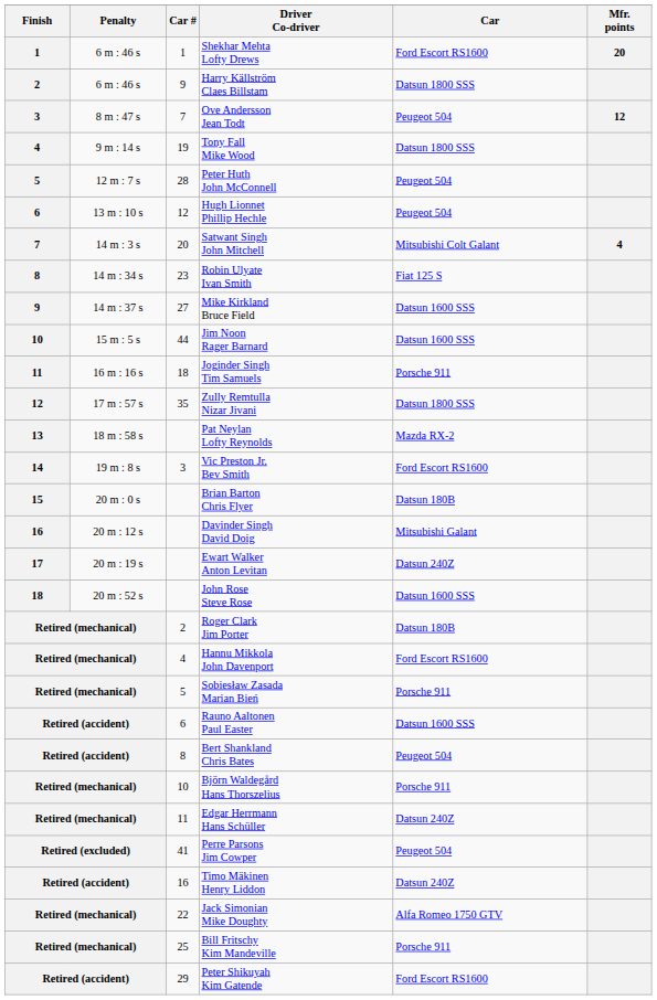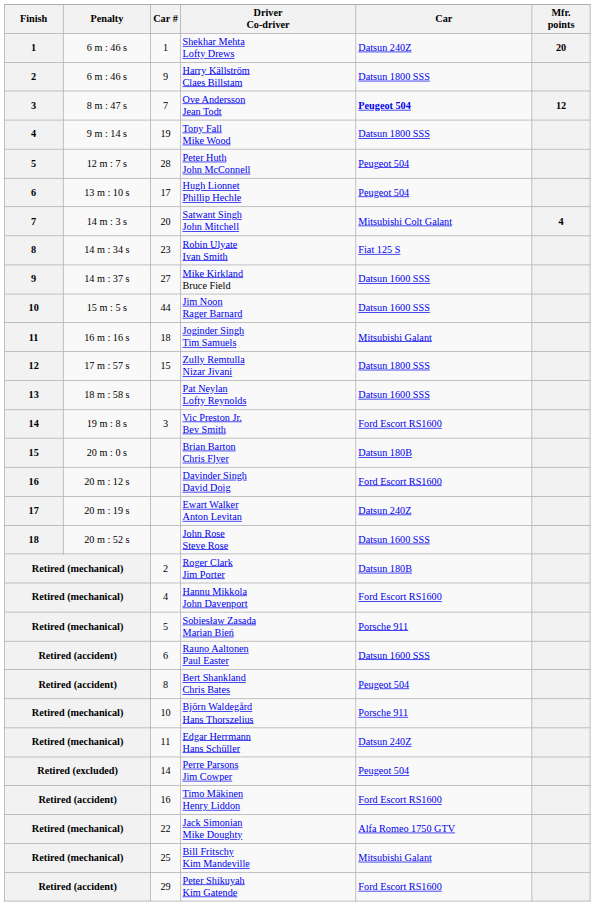 <table class="wikitable" style="font-size:90%;">
 <tr>
 </tr>
 <tr style="background:#efefef;">
 <th width=10%>Finish</th>
 <th width=15%>Penalty</th>
 <th width=5%>Car #</th>
 <th width=30%>Driver<br>Co-driver</th>
 <th width=30%>Car</th>
 <th width=10%>Mfr.<br>points</th>
 </tr>
 <tr align=center>
 <th>1</th>
 <td>6  m : 46 s</td>
 <td>1</td>
 <td align=left> <a href='#'>Shekhar Mehta</a><br> <a href='#'>Lofty Drews</a></td>
-<td align=left> <a href='#'>Ford Escort RS1600</a></td>
+<td align=left> <a href='#'>Datsun 240Z</a></td>
 <th>20</th>
 </tr>
 <tr align=center>
 <th>2</th>
 <td>6  m : 46 s</td>
 <td>9</td>
 <td align=left> <a href='#'>Harry Källström</a><br> <a href='#'>Claes Billstam</a></td>
 <td align=left> <a href='#'>Datsun 1800 SSS</a></td>
 <th></th>
 </tr>
 <tr align=center>
 <th>3</th>
 <td>8  m : 47 s</td>
 <td>7</td>
 <td align=left> <a href='#'>Ove Andersson</a><br> <a href='#'>Jean Todt</a></td>
-<td align=left> <a href='#'>Peugeot 504</a></td>
+<td align=left><strong> <a href='#'>Peugeot 504</a></strong></td>
 <th>12</th>
 </tr>
 <tr align=center>
 <th>4</th>
 <td>9 m : 14 s</td>
 <td>19</td>
 <td align=left> <a href='#'>Tony Fall</a><br> <a href='#'>Mike Wood</a></td>
 <td align=left> <a href='#'>Datsun 1800 SSS</a></td>
 <th></th>
 </tr>
 <tr align=center>
 <th>5</th>
 <td>12 m : 7 s</td>
 <td>28</td>
 <td align=left> <a href='#'>Peter Huth</a><br> <a href='#'>John McConnell</a></td>
 <td align=left> <a href='#'>Peugeot 504</a></td>
 <th></th>
 </tr>
 <tr align=center>
 <th>6</th>
 <td>13 m : 10 s</td>
-<td>12</td>
+<td>17</td>
 <td align=left> <a href='#'>Hugh Lionnet</a><br> <a href='#'>Phillip Hechle</a></td>
 <td align=left> <a href='#'>Peugeot 504</a></td>
 <th></th>
 </tr>
 <tr align=center>
 <th>7</th>
 <td>14 m : 3 s</td>
 <td>20</td>
 <td align=left> <a href='#'>Satwant Singh</a><br> <a href='#'>John Mitchell</a></td>
 <td align=left> <a href='#'>Mitsubishi Colt Galant</a></td>
 <th>4</th>
 </tr>
 <tr align=center>
 <th>8</th>
 <td>14 m : 34 s</td>
 <td>23</td>
 <td align=left> <a href='#'>Robin Ulyate</a><br> <a href='#'>Ivan Smith</a></td>
 <td align=left> <a href='#'>Fiat 125 S</a></td>
 <th></th>
 </tr>
 <tr align=center>
 <th>9</th>
 <td>14 m : 37 s</td>
 <td>27</td>
 <td align=left> <a href='#'>Mike Kirkland</a><br> Bruce Field</td>
 <td align=left> <a href='#'>Datsun 1600 SSS</a></td>
 <th></th>
 </tr>
 <tr align=center>
 <th>10</th>
 <td>15 m : 5 s</td>
 <td>44</td>
 <td align=left> <a href='#'>Jim Noon</a><br> <a href='#'>Rager Barnard</a></td>
 <td align=left> <a href='#'>Datsun 1600 SSS</a></td>
 <th></th>
 </tr>
 <tr align=center>
 <th>11</th>
 <td>16 m : 16 s</td>
 <td>18</td>
 <td align=left> <a href='#'>Joginder Singh</a><br> <a href='#'>Tim Samuels</a></td>
-<td align=left> <a href='#'>Porsche 911</a></td>
+<td align=left> <a href='#'>Mitsubishi Galant</a></td>
 <th></th>
 </tr>
 <tr align=center>
 <th>12</th>
 <td>17 m : 57 s</td>
-<td>35</td>
+<td>15</td>
 <td align=left> <a href='#'>Zully Remtulla</a><br> <a href='#'>Nizar Jivani</a></td>
 <td align=left> <a href='#'>Datsun 1800 SSS</a></td>
 <th></th>
 </tr>
 <tr align=center>
 <th>13</th>
 <td>18 m : 58 s</td>
 <td></td>
 <td align=left> <a href='#'>Pat Neylan</a><br> <a href='#'>Lofty Reynolds</a></td>
-<td align=left> <a href='#'>Mazda RX-2</a></td>
+<td align=left> <a href='#'>Datsun 1600 SSS</a></td>
 <th></th>
 </tr>
 <tr align=center>
 <th>14</th>
 <td>19 m : 8 s</td>
 <td>3</td>
 <td align=left> <a href='#'>Vic Preston Jr.</a><br> <a href='#'>Bev Smith</a></td>
 <td align=left> <a href='#'>Ford Escort RS1600</a></td>
 <th></th>
 </tr>
 <tr align=center>
 <th>15</th>
 <td>20 m : 0 s</td>
 <td></td>
 <td align=left> <a href='#'>Brian Barton</a><br> <a href='#'>Chris Flyer</a></td>
 <td align=left> <a href='#'>Datsun 180B</a></td>
 <th></th>
 </tr>
 <tr align=center>
 <th>16</th>
 <td>20 m : 12 s</td>
 <td></td>
 <td align=left> <a href='#'>Davinder Singh</a><br> <a href='#'>David Doig</a></td>
-<td align=left> <a href='#'>Mitsubishi Galant</a></td>
+<td align=left> <a href='#'>Ford Escort RS1600</a></td>
 <th></th>
 </tr>
 <tr align=center>
 <th>17</th>
 <td>20 m : 19 s</td>
 <td></td>
 <td align=left> <a href='#'>Ewart Walker</a><br> <a href='#'>Anton Levitan</a></td>
 <td align=left> <a href='#'>Datsun 240Z</a></td>
 <th></th>
 </tr>
 <tr align=center>
 <th>18</th>
 <td>20 m : 52 s</td>
 <td></td>
 <td align=left> <a href='#'>John Rose</a><br> <a href='#'>Steve Rose</a></td>
 <td align=left> <a href='#'>Datsun 1600 SSS</a></td>
 <th></th>
 </tr>
 <tr align=center>
 <th colspan=2>Retired (mechanical)</th>
 <td>2</td>
 <td align=left> <a href='#'>Roger Clark</a><br> <a href='#'>Jim Porter</a></td>
 <td align=left> <a href='#'>Datsun 180B</a></td>
 <th></th>
 </tr>
 <tr align=center>
 <th colspan=2>Retired (mechanical)</th>
 <td>4</td>
 <td align=left> <a href='#'>Hannu Mikkola</a><br> <a href='#'>John Davenport</a></td>
 <td align=left> <a href='#'>Ford Escort RS1600</a></td>
 <th></th>
 </tr>
 <tr align=center>
 <th colspan=2>Retired (mechanical)</th>
 <td>5</td>
 <td align=left> <a href='#'>Sobiesław Zasada</a><br> <a href='#'>Marian Bień</a></td>
 <td align=left> <a href='#'>Porsche 911</a></td>
 <th></th>
 </tr>
 <tr align=center>
 <th colspan=2>Retired (accident)</th>
 <td>6</td>
 <td align=left> <a href='#'>Rauno Aaltonen</a><br> <a href='#'>Paul Easter</a></td>
 <td align=left> <a href='#'>Datsun 1600 SSS</a></td>
 <th></th>
 </tr>
 <tr align=center>
 <th colspan=2>Retired (accident)</th>
 <td>8</td>
 <td align=left> <a href='#'>Bert Shankland</a><br> <a href='#'>Chris Bates</a></td>
 <td align=left> <a href='#'>Peugeot 504</a></td>
 <th></th>
 </tr>
 <tr align=center>
 <th colspan=2>Retired (mechanical)</th>
 <td>10</td>
 <td align=left> <a href='#'>Björn Waldegård</a><br> <a href='#'>Hans Thorszelius</a></td>
 <td align=left> <a href='#'>Porsche 911</a></td>
 <th></th>
 </tr>
 <tr align=center>
 <th colspan=2>Retired (mechanical)</th>
 <td>11</td>
 <td align=left> <a href='#'>Edgar Herrmann</a><br> <a href='#'>Hans Schüller</a></td>
 <td align=left> <a href='#'>Datsun 240Z</a></td>
 <th></th>
 </tr>
 <tr align=center>
 <th colspan=2>Retired (excluded)</th>
-<td>41</td>
+<td>14</td>
 <td align=left> <a href='#'>Perre Parsons</a><br> <a href='#'>Jim Cowper</a></td>
 <td align=left> <a href='#'>Peugeot 504</a></td>
 <th></th>
 </tr>
 <tr align=center>
 <th colspan=2>Retired (accident)</th>
 <td>16</td>
 <td align=left> <a href='#'>Timo Mäkinen</a><br> <a href='#'>Henry Liddon</a></td>
-<td align=left> <a href='#'>Datsun 240Z</a></td>
+<td align=left> <a href='#'>Ford Escort RS1600</a></td>
 <th></th>
 </tr>
 <tr align=center>
 <th colspan=2>Retired (mechanical)</th>
 <td>22</td>
 <td align=left> <a href='#'>Jack Simonian</a><br> <a href='#'>Mike Doughty</a></td>
 <td align=left> <a href='#'>Alfa Romeo 1750 GTV</a></td>
 <th></th>
 </tr>
 <tr align=center>
 <th colspan=2>Retired (mechanical)</th>
 <td>25</td>
 <td align=left> <a href='#'>Bill Fritschy</a><br> <a href='#'>Kim Mandeville</a></td>
-<td align=left> <a href='#'>Porsche 911</a></td>
+<td align=left> <a href='#'>Mitsubishi Galant</a></td>
 <th></th>
 </tr>
 <tr align=center>
 <th colspan=2>Retired (accident)</th>
 <td>29</td>
 <td align=left> <a href='#'>Peter Shikuyah</a><br> <a href='#'>Kim Gatende</a></td>
 <td align=left> <a href='#'>Ford Escort RS1600</a></td>
 <th></th>
 </tr>
 </table>
